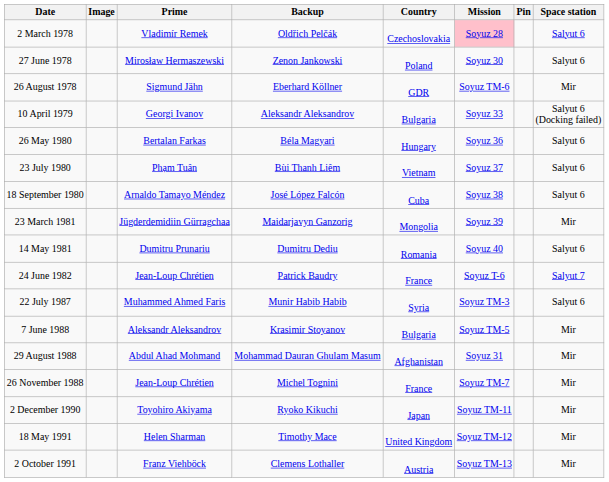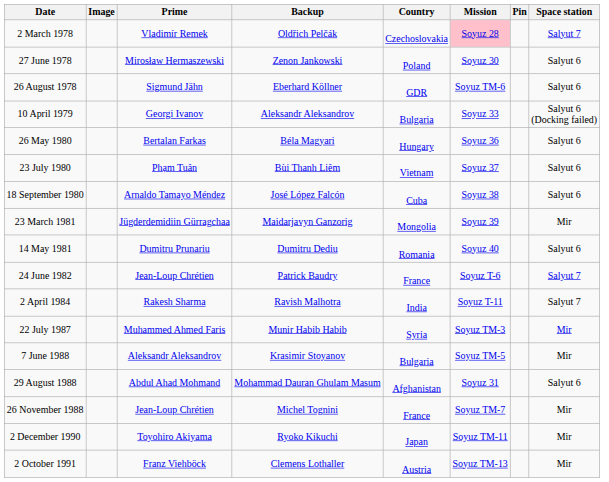 <table class="wikitable">
 <tr>
 <th>Date</th>
 <th>Image</th>
 <th>Prime</th>
 <th>Backup</th>
 <th>Country</th>
 <th>Mission</th>
 <th>Pin</th>
 <th>Space station</th>
 </tr>
 <tr>
 <td align="center">2 March 1978</td>
 <td></td>
 <td align="center"><a href='#'>Vladimír Remek</a></td>
 <td align="center"><a href='#'>Oldřich Pelčák</a></td>
 <td align="center"><br><a href='#'>Czechoslovakia</a></td>
 <td align="center" style="background: pink;"><a href='#'>Soyuz 28</a><br></td>
 <td align="center"></td>
-<td align="center"><a href='#'>Salyut 6</a></td>
+<td align="center"><a href='#'>Salyut 7</a></td>
 </tr>
 <tr>
 <td align="center">27 June 1978</td>
 <td></td>
 <td align="center"><a href='#'>Mirosław Hermaszewski</a></td>
 <td align="center"><a href='#'>Zenon Jankowski</a></td>
 <td align="center"><br><a href='#'>Poland</a></td>
 <td align="center"><a href='#'>Soyuz 30</a><br></td>
 <td align="center"></td>
 <td align="center">Salyut 6</td>
 </tr>
 <tr>
 <td align="center">26 August 1978</td>
 <td></td>
 <td align="center"><a href='#'>Sigmund Jähn</a></td>
 <td align="center"><a href='#'>Eberhard Köllner</a></td>
 <td align="center"><br><a href='#'>GDR</a></td>
 <td align="center"><a href='#'>Soyuz TM-6</a><br></td>
 <td align="center"></td>
-<td align="center">Mir</td>
+<td align="center">Salyut 6</td>
 </tr>
 <tr>
 <td align="center">10 April 1979</td>
 <td></td>
 <td align="center"><a href='#'>Georgi Ivanov</a></td>
 <td align="center"><a href='#'>Aleksandr Aleksandrov</a></td>
 <td align="center"><br><a href='#'>Bulgaria</a></td>
 <td align="center"><a href='#'>Soyuz 33</a><br></td>
 <td align="center"></td>
 <td align="center">Salyut 6<br>(Docking failed)</td>
 </tr>
 <tr>
 <td align="center">26 May 1980</td>
 <td></td>
 <td align="center"><a href='#'>Bertalan Farkas</a></td>
 <td align="center"><a href='#'>Béla Magyari</a></td>
 <td align="center"><br><a href='#'>Hungary</a></td>
 <td align="center"><a href='#'>Soyuz 36</a><br></td>
 <td align="center"></td>
 <td align="center">Salyut 6</td>
 </tr>
 <tr>
 <td align="center">23 July 1980</td>
 <td></td>
 <td align="center"><a href='#'>Phạm Tuân</a></td>
 <td align="center"><a href='#'>Bùi Thanh Liêm</a></td>
 <td align="center"><br><a href='#'>Vietnam</a></td>
 <td align="center"><a href='#'>Soyuz 37</a><br></td>
 <td align="center"></td>
 <td align="center">Salyut 6</td>
 </tr>
 <tr>
 <td align="center">18 September 1980</td>
 <td></td>
 <td align="center"><a href='#'>Arnaldo Tamayo Méndez</a></td>
 <td align="center"><a href='#'>José López Falcón</a></td>
 <td align="center"><br><a href='#'>Cuba</a></td>
 <td align="center"><a href='#'>Soyuz 38</a><br></td>
 <td align="center"></td>
 <td align="center">Salyut 6</td>
 </tr>
 <tr>
 <td align="center">23 March 1981</td>
 <td></td>
 <td align="center"><a href='#'>Jügderdemidiin Gürragchaa</a></td>
 <td align="center"><a href='#'>Maidarjavyn Ganzorig</a></td>
 <td align="center"><br><a href='#'>Mongolia</a></td>
 <td align="center"><a href='#'>Soyuz 39</a><br></td>
 <td align="center"></td>
 <td align="center">Mir</td>
 </tr>
 <tr>
 <td align="center">14 May 1981</td>
 <td></td>
 <td align="center"><a href='#'>Dumitru Prunariu</a></td>
 <td align="center"><a href='#'>Dumitru Dediu</a></td>
 <td align="center"><br><a href='#'>Romania</a></td>
 <td align="center"><a href='#'>Soyuz 40</a><br></td>
 <td align="center"></td>
 <td align="center">Salyut 6</td>
 </tr>
 <tr>
 <td align="center">24 June 1982</td>
 <td></td>
 <td align="center"><a href='#'>Jean-Loup Chrétien</a></td>
 <td align="center"><a href='#'>Patrick Baudry</a></td>
 <td align="center"><br><a href='#'>France</a></td>
 <td align="center"><a href='#'>Soyuz T-6</a><br></td>
 <td></td>
 <td align="center"><a href='#'>Salyut 7</a></td>
 </tr>
 <tr>
+<td align="center">2 April 1984</td>
+<td></td>
+<td align="center"><a href='#'>Rakesh Sharma</a></td>
+<td align="center"><a href='#'>Ravish Malhotra</a></td>
+<td align="center"><br><a href='#'>India</a></td>
+<td align="center"><a href='#'>Soyuz T-11</a><br></td>
+<td align="center"></td>
+<td align="center">Salyut 7</td>
+</tr>
+<tr>
 <td align="center">22 July 1987</td>
 <td></td>
 <td align="center"><a href='#'>Muhammed Ahmed Faris</a></td>
 <td align="center"><a href='#'>Munir Habib Habib</a></td>
 <td align="center"><br><a href='#'>Syria</a></td>
 <td align="center"><a href='#'>Soyuz TM-3</a><br></td>
 <td></td>
-<td align="center">Salyut 6</td>
+<td align="center"><a href='#'>Mir</a></td>
 </tr>
 <tr>
 <td align="center">7 June 1988</td>
 <td></td>
 <td align="center"><a href='#'>Aleksandr Aleksandrov</a></td>
 <td align="center"><a href='#'>Krasimir Stoyanov</a></td>
 <td align="center"><br><a href='#'>Bulgaria</a></td>
 <td align="center"><a href='#'>Soyuz TM-5</a><br></td>
 <td></td>
 <td align="center">Mir</td>
 </tr>
 <tr>
 <td align="center">29 August 1988</td>
 <td></td>
 <td align="center"><a href='#'>Abdul Ahad Mohmand</a></td>
 <td align="center"><a href='#'>Mohammad Dauran Ghulam Masum</a></td>
 <td align="center"><br><a href='#'>Afghanistan</a></td>
 <td align="center"><a href='#'>Soyuz 31</a><br></td>
 <td></td>
-<td align="center">Mir</td>
+<td align="center">Salyut 6</td>
 </tr>
 <tr>
 <td align="center">26 November 1988</td>
 <td></td>
 <td align="center"><a href='#'>Jean-Loup Chrétien</a></td>
 <td align="center"><a href='#'>Michel Tognini</a></td>
 <td align="center"><br><a href='#'>France</a></td>
 <td align="center"><a href='#'>Soyuz TM-7</a><br></td>
 <td></td>
 <td align="center">Mir</td>
 </tr>
 <tr>
 <td align="center">2  December 1990</td>
 <td></td>
 <td align="center"><a href='#'>Toyohiro Akiyama</a></td>
 <td align="center"><a href='#'>Ryoko Kikuchi</a></td>
 <td align="center"><br><a href='#'>Japan</a></td>
 <td align="center"><a href='#'>Soyuz TM-11</a><br></td>
 <td></td>
 <td align="center">Mir</td>
 </tr>
 <tr>
-<td align="center">18 May 1991</td>
-<td></td>
-<td align="center"><a href='#'>Helen Sharman</a></td>
-<td align="center"><a href='#'>Timothy Mace</a></td>
-<td align="center"><br><a href='#'>United Kingdom</a></td>
-<td align="center"><a href='#'>Soyuz TM-12</a><br></td>
-<td></td>
-<td align="center">Mir</td>
-</tr>
-<tr>
 <td align="center">2 October 1991</td>
 <td></td>
 <td align="center"><a href='#'>Franz Viehböck</a></td>
 <td align="center"><a href='#'>Clemens Lothaller</a></td>
 <td align="center"><br><a href='#'>Austria</a></td>
 <td align="center"><a href='#'>Soyuz TM-13</a><br></td>
 <td></td>
 <td align=" center">Mir</td>
 </tr>
 </table>
